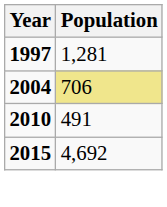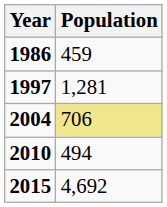 <table class="wikitable">
 <tr>
 <th>Year</th>
 <th>Population</th>
+</tr>
+<tr>
+<td><strong>1986</strong></td>
+<td>459</td>
 </tr>
 <tr>
 <td><strong>1997</strong></td>
 <td>1,281</td>
 </tr>
 <tr>
 <td><strong>2004</strong></td>
 <td style="background: khaki;">706</td>
 </tr>
 <tr>
 <td><strong>2010</strong></td>
-<td>491</td>
+<td>494</td>
 </tr>
 <tr>
 <td><strong>2015</strong></td>
 <td>4,692</td>
 </tr>
 </table>
